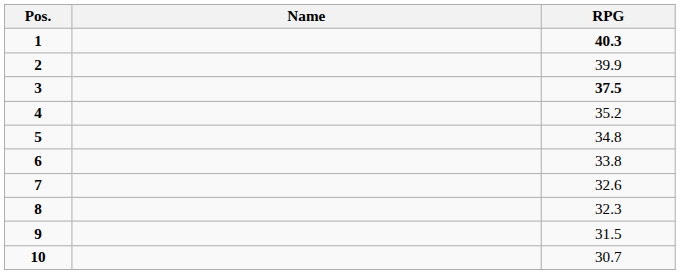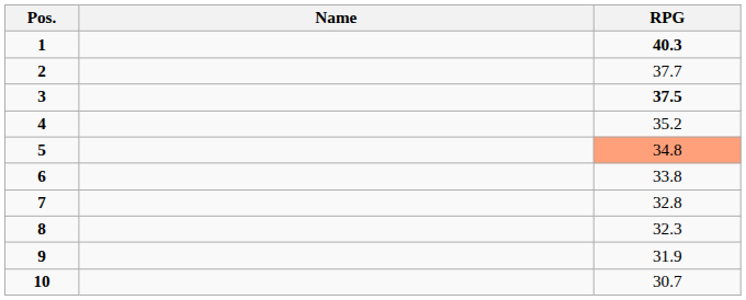 <table class="wikitable" style="width:80%;">
 <tr>
 <th style="width:10%;">Pos.</th>
 <th style="width:70%;">Name</th>
 <th style="width:20%;">RPG</th>
 </tr>
 <tr>
 <td align=center><strong>1</strong></td>
 <td><strong></strong></td>
 <td align=center><strong>40.3</strong></td>
 </tr>
 <tr>
 <td align=center><strong>2</strong></td>
 <td></td>
-<td align=center>39.9</td>
+<td align=center>37.7</td>
 </tr>
 <tr>
 <td align=center><strong>3</strong></td>
 <td></td>
 <td align=center><strong>37.5</strong></td>
 </tr>
 <tr>
 <td align=center><strong>4</strong></td>
 <td></td>
 <td align=center>35.2</td>
 </tr>
 <tr>
 <td align=center><strong>5</strong></td>
 <td></td>
-<td align=center>34.8</td>
+<td align=center style="background: lightsalmon;">34.8</td>
 </tr>
 <tr>
 <td align=center><strong>6</strong></td>
 <td></td>
 <td align=center>33.8</td>
 </tr>
 <tr>
 <td align=center><strong>7</strong></td>
 <td></td>
-<td align=center>32.6</td>
+<td align=center>32.8</td>
 </tr>
 <tr>
 <td align=center><strong>8</strong></td>
 <td></td>
 <td align=center>32.3</td>
 </tr>
 <tr>
 <td align=center><strong>9</strong></td>
 <td></td>
-<td align=center>31.5</td>
+<td align=center>31.9</td>
 </tr>
 <tr>
 <td align=center><strong>10</strong></td>
 <td></td>
 <td align=center>30.7</td>
 </tr>
 </table>
